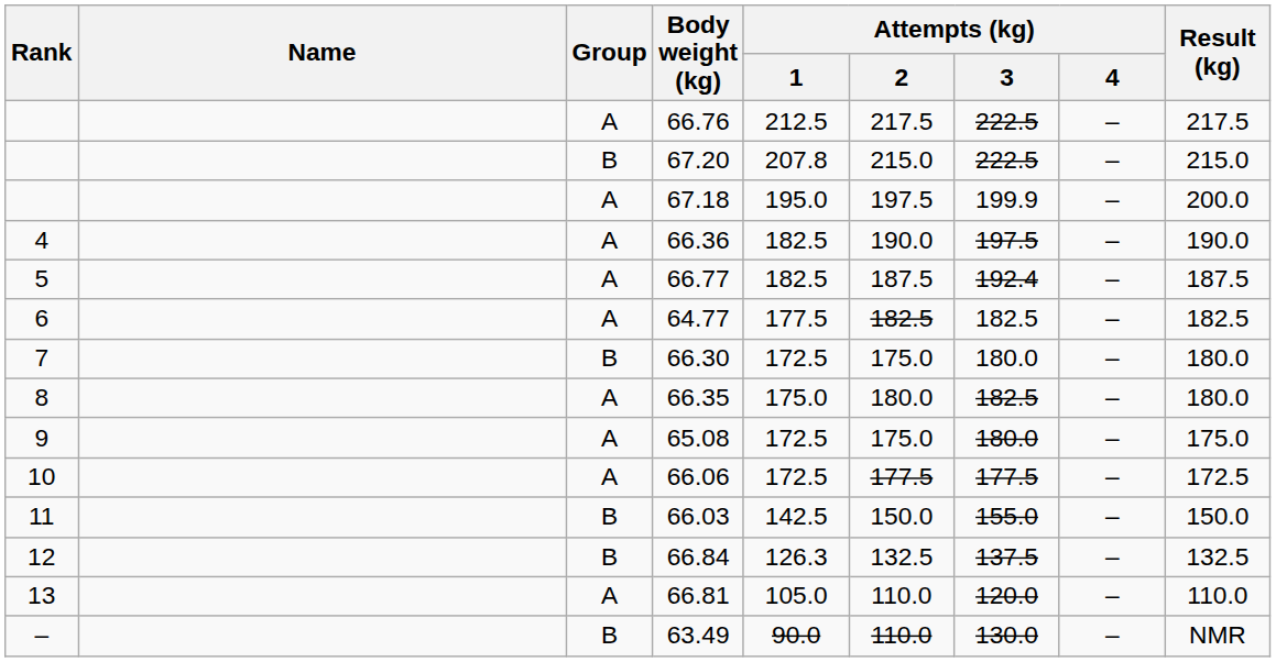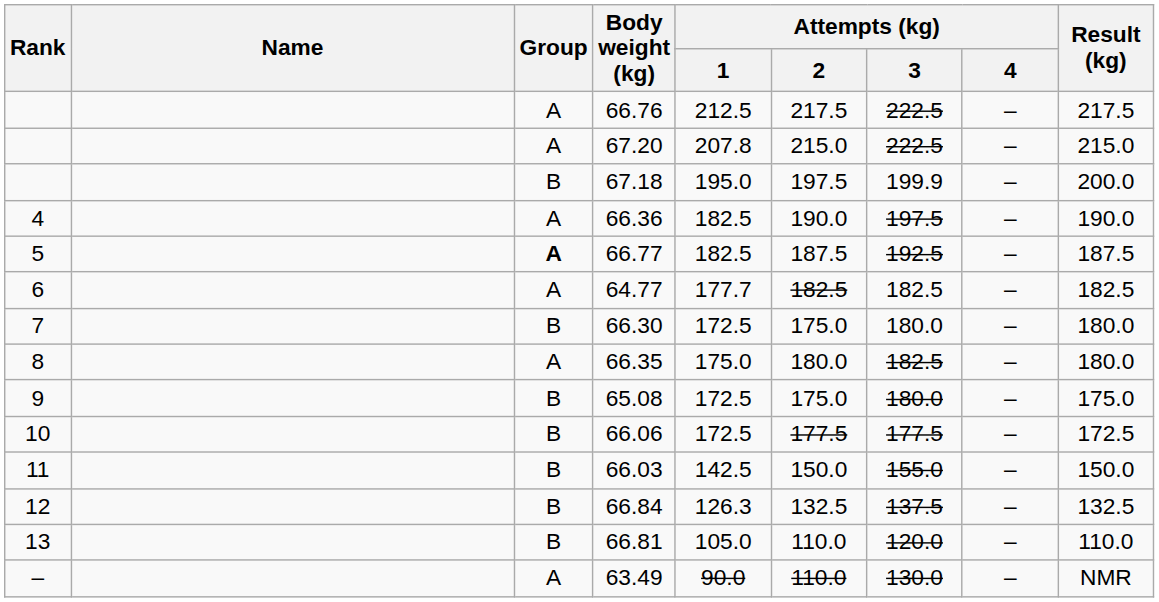 <table class="wikitable" style="text-align:center;">
 <tr>
 <th rowspan=2>Rank</th>
 <th rowspan=2 width=305>Name</th>
 <th rowspan=2 width=20>Group</th>
 <th rowspan=2 width=50>Body weight (kg)</th>
 <th colspan=4>Attempts (kg)</th>
 <th rowspan=2 width=60>Result (kg)</th>
 </tr>
 <tr>
 <th width=60>1</th>
 <th width=60>2</th>
 <th width=60>3</th>
 <th width=60>4</th>
 </tr>
 <tr>
 <td></td>
 <td align="left"></td>
 <td>A</td>
 <td>66.76</td>
 <td>212.5</td>
 <td>217.5 </td>
 <td><s>222.5</s></td>
 <td>–</td>
 <td>217.5</td>
 </tr>
 <tr>
 <td></td>
 <td align="left"></td>
-<td>B</td>
+<td>A</td>
 <td>67.20</td>
 <td>207.8</td>
 <td>215.0 </td>
 <td><s>222.5</s></td>
 <td>–</td>
 <td>215.0</td>
 </tr>
 <tr>
 <td></td>
 <td align="left"></td>
-<td>A</td>
+<td>B</td>
 <td>67.18</td>
 <td>195.0</td>
 <td>197.5</td>
 <td>199.9</td>
 <td>–</td>
 <td>200.0</td>
 </tr>
 <tr>
 <td>4</td>
 <td align="left"></td>
 <td>A</td>
 <td>66.36</td>
 <td>182.5</td>
 <td>190.0</td>
 <td><s>197.5</s></td>
 <td>–</td>
 <td>190.0</td>
 </tr>
 <tr>
 <td>5</td>
 <td align="left"></td>
-<td>A</td>
+<td><strong>A</strong></td>
 <td>66.77</td>
 <td>182.5</td>
 <td>187.5</td>
-<td><s>192.4</s></td>
+<td><s>192.5</s></td>
 <td>–</td>
 <td>187.5</td>
 </tr>
 <tr>
 <td>6</td>
 <td align="left"></td>
 <td>A</td>
 <td>64.77</td>
-<td>177.5</td>
+<td>177.7</td>
 <td><s>182.5</s></td>
 <td>182.5</td>
 <td>–</td>
 <td>182.5</td>
 </tr>
 <tr>
 <td>7</td>
 <td align="left"></td>
 <td>B</td>
 <td>66.30</td>
 <td>172.5</td>
 <td>175.0</td>
 <td>180.0</td>
 <td>–</td>
 <td>180.0</td>
 </tr>
 <tr>
 <td>8</td>
 <td align="left"></td>
 <td>A</td>
 <td>66.35</td>
 <td>175.0</td>
 <td>180.0</td>
 <td><s>182.5</s></td>
 <td>–</td>
 <td>180.0</td>
 </tr>
 <tr>
 <td>9</td>
 <td align="left"></td>
-<td>A</td>
+<td>B</td>
 <td>65.08</td>
 <td>172.5</td>
 <td>175.0</td>
 <td><s>180.0</s></td>
 <td>–</td>
 <td>175.0</td>
 </tr>
 <tr>
 <td>10</td>
 <td align="left"></td>
-<td>A</td>
+<td>B</td>
 <td>66.06</td>
 <td>172.5</td>
 <td><s>177.5</s></td>
 <td><s>177.5</s></td>
 <td>–</td>
 <td>172.5</td>
 </tr>
 <tr>
 <td>11</td>
 <td align="left"></td>
 <td>B</td>
 <td>66.03</td>
 <td>142.5</td>
 <td>150.0</td>
 <td><s>155.0</s></td>
 <td>–</td>
 <td>150.0</td>
 </tr>
 <tr>
 <td>12</td>
 <td align="left"></td>
 <td>B</td>
 <td>66.84</td>
 <td>126.3</td>
 <td>132.5</td>
 <td><s>137.5</s></td>
 <td>–</td>
 <td>132.5</td>
 </tr>
 <tr>
 <td>13</td>
 <td align="left"></td>
-<td>A</td>
+<td>B</td>
 <td>66.81</td>
 <td>105.0</td>
 <td>110.0</td>
 <td><s>120.0</s></td>
 <td>–</td>
 <td>110.0</td>
 </tr>
 <tr>
 <td>–</td>
 <td align="left"></td>
-<td>B</td>
+<td>A</td>
 <td>63.49</td>
 <td><s>90.0</s></td>
 <td><s>110.0</s></td>
 <td><s>130.0</s></td>
 <td>–</td>
 <td>NMR</td>
 </tr>
 </table>
